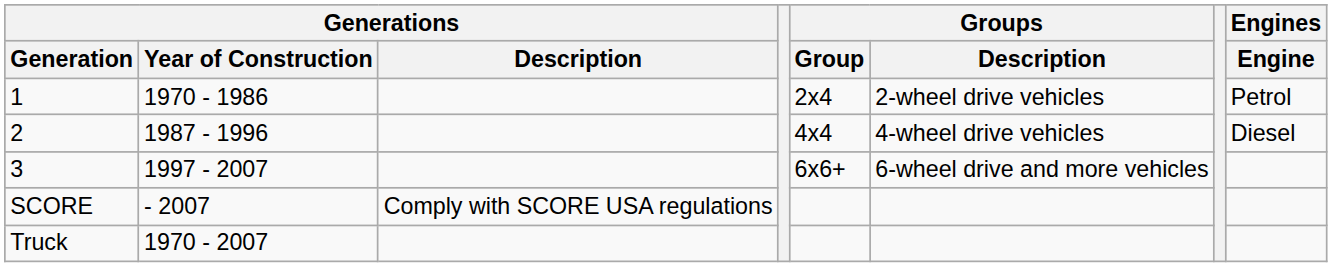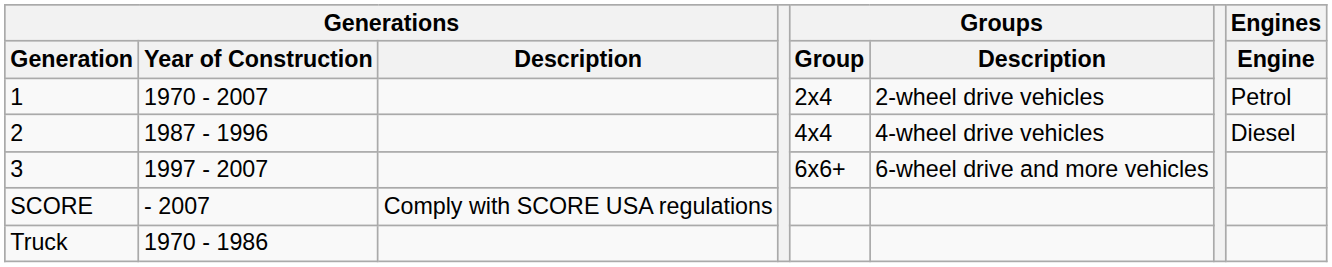 <table class="wikitable" style="font-size:85%;">
 <tr>
 <th colspan="3">Generations</th>
 <th rowspan="7"></th>
 <th colspan="2">Groups</th>
 <th rowspan="7"></th>
 <th>Engines</th>
 </tr>
 <tr>
 <th>Generation</th>
 <th>Year of Construction</th>
 <th>Description</th>
 <th>Group</th>
 <th>Description</th>
 <th>Engine</th>
 </tr>
 <tr>
 <td>1</td>
-<td>1970 - 1986</td>
+<td>1970 - 2007</td>
 <td></td>
 <td>2x4</td>
 <td>2-wheel drive vehicles</td>
 <td>Petrol</td>
 </tr>
 <tr>
 <td>2</td>
 <td>1987 - 1996</td>
 <td></td>
 <td>4x4</td>
 <td>4-wheel drive vehicles</td>
 <td>Diesel</td>
 </tr>
 <tr>
 <td>3</td>
 <td>1997 - 2007</td>
 <td></td>
 <td>6x6+</td>
 <td>6-wheel drive and more vehicles</td>
 <td></td>
 </tr>
 <tr>
 <td>SCORE</td>
 <td>- 2007</td>
 <td>Comply with SCORE USA regulations</td>
 <td></td>
 <td></td>
 <td></td>
 </tr>
 <tr>
 <td>Truck</td>
-<td>1970 - 2007</td>
+<td>1970 - 1986</td>
 <td></td>
 <td></td>
 <td></td>
 <td></td>
 </tr>
 </table>
